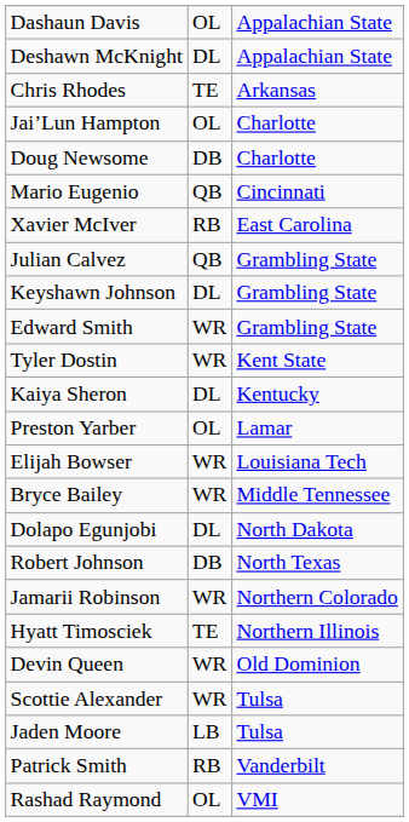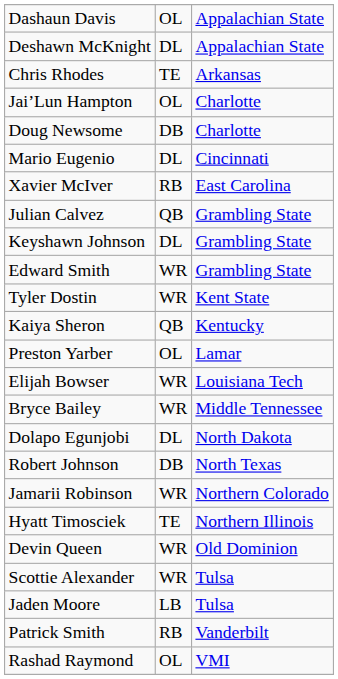 <table class="wikitable">
 <tr>
 </tr>
 <tr>
 <td>Dashaun Davis</td>
 <td>OL</td>
 <td><a href='#'>Appalachian State</a></td>
 </tr>
 <tr>
 <td>Deshawn McKnight</td>
 <td>DL</td>
 <td><a href='#'>Appalachian State</a></td>
 </tr>
 <tr>
 <td>Chris Rhodes</td>
 <td>TE</td>
 <td><a href='#'>Arkansas</a></td>
 </tr>
 <tr>
 <td>Jai’Lun Hampton</td>
 <td>OL</td>
 <td><a href='#'>Charlotte</a></td>
 </tr>
 <tr>
 <td>Doug Newsome</td>
 <td>DB</td>
 <td><a href='#'>Charlotte</a></td>
 </tr>
 <tr>
 <td>Mario Eugenio</td>
-<td>QB</td>
+<td>DL</td>
 <td><a href='#'>Cincinnati</a></td>
 </tr>
 <tr>
 <td>Xavier McIver</td>
 <td>RB</td>
 <td><a href='#'>East Carolina</a></td>
 </tr>
 <tr>
 <td>Julian Calvez</td>
 <td>QB</td>
 <td><a href='#'>Grambling State</a></td>
 </tr>
 <tr>
 <td>Keyshawn Johnson</td>
 <td>DL</td>
 <td><a href='#'>Grambling State</a></td>
 </tr>
 <tr>
 <td>Edward Smith</td>
 <td>WR</td>
 <td><a href='#'>Grambling State</a></td>
 </tr>
 <tr>
 <td>Tyler Dostin</td>
 <td>WR</td>
 <td><a href='#'>Kent State</a></td>
 </tr>
 <tr>
 <td>Kaiya Sheron</td>
-<td>DL</td>
+<td>QB</td>
 <td><a href='#'>Kentucky</a></td>
 </tr>
 <tr>
 <td>Preston Yarber</td>
 <td>OL</td>
 <td><a href='#'>Lamar</a></td>
 </tr>
 <tr>
 <td>Elijah Bowser</td>
 <td>WR</td>
 <td><a href='#'>Louisiana Tech</a></td>
 </tr>
 <tr>
 <td>Bryce Bailey</td>
 <td>WR</td>
 <td><a href='#'>Middle Tennessee</a></td>
 </tr>
 <tr>
 <td>Dolapo Egunjobi</td>
 <td>DL</td>
 <td><a href='#'>North Dakota</a></td>
 </tr>
 <tr>
 <td>Robert Johnson</td>
 <td>DB</td>
 <td><a href='#'>North Texas</a></td>
 </tr>
 <tr>
 <td>Jamarii Robinson</td>
 <td>WR</td>
 <td><a href='#'>Northern Colorado</a></td>
 </tr>
 <tr>
 <td>Hyatt Timosciek</td>
 <td>TE</td>
 <td><a href='#'>Northern Illinois</a></td>
 </tr>
 <tr>
 <td>Devin Queen</td>
 <td>WR</td>
 <td><a href='#'>Old Dominion</a></td>
 </tr>
 <tr>
 <td>Scottie Alexander</td>
 <td>WR</td>
 <td><a href='#'>Tulsa</a></td>
 </tr>
 <tr>
 <td>Jaden Moore</td>
 <td>LB</td>
 <td><a href='#'>Tulsa</a></td>
 </tr>
 <tr>
 <td>Patrick Smith</td>
 <td>RB</td>
 <td><a href='#'>Vanderbilt</a></td>
 </tr>
 <tr>
 <td>Rashad Raymond</td>
 <td>OL</td>
 <td><a href='#'>VMI</a></td>
 </tr>
 <tr>
 </tr>
 </table>
